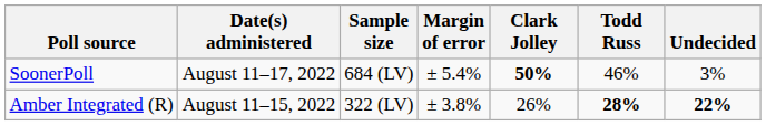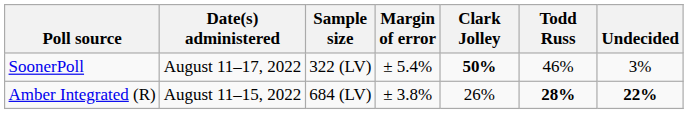 <table class="wikitable" style="font-size:90%;text-align:center;">
 <tr style="vertical-align:bottom">
 <th>Poll source</th>
 <th>Date(s)<br>administered</th>
 <th>Sample<br>size</th>
 <th>Margin<br>of error</th>
 <th style="width:60px;">Clark<br>Jolley</th>
 <th style="width:60px;">Todd<br>Russ</th>
 <th>Undecided</th>
 </tr>
 <tr>
 <td style="text-align:left;"><a href='#'>SoonerPoll</a></td>
 <td>August 11–17, 2022</td>
-<td>684 (LV)</td>
+<td>322 (LV)</td>
 <td>± 5.4%</td>
 <td><strong>50%</strong></td>
 <td>46%</td>
 <td>3%</td>
 </tr>
 <tr>
 <td style="text-align:left;"><a href='#'>Amber Integrated</a> (R)</td>
 <td>August 11–15, 2022</td>
-<td>322 (LV)</td>
+<td>684 (LV)</td>
 <td>± 3.8%</td>
 <td>26%</td>
 <td><strong>28%</strong></td>
 <td><strong>22%</strong></td>
 </tr>
 </table>
